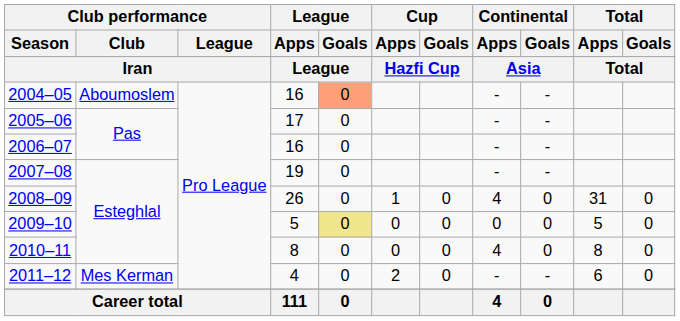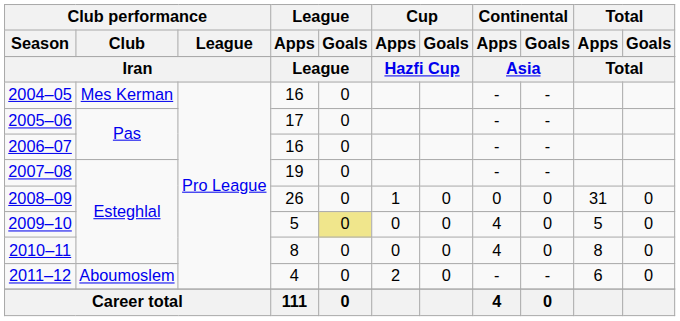 <table class="wikitable" style="text-align:center">
 <tr>
 <th colspan=3>Club performance</th>
 <th colspan=2>League</th>
 <th colspan=2>Cup</th>
 <th colspan=2>Continental</th>
 <th colspan=2>Total</th>
 </tr>
 <tr>
 <th>Season</th>
 <th>Club</th>
 <th>League</th>
 <th>Apps</th>
 <th>Goals</th>
 <th>Apps</th>
 <th>Goals</th>
 <th>Apps</th>
 <th>Goals</th>
 <th>Apps</th>
 <th>Goals</th>
 </tr>
 <tr>
 </tr>
 <tr>
 <th colspan=3>Iran</th>
 <th colspan=2>League</th>
 <th colspan=2><a href='#'>Hazfi Cup</a></th>
 <th colspan=2><a href='#'>Asia</a></th>
 <th colspan=2>Total</th>
 </tr>
 <tr>
 <td><a href='#'>2004–05</a></td>
-<td rowspan="1"><a href='#'>Aboumoslem</a></td>
+<td rowspan="1"><a href='#'>Mes Kerman</a></td>
 <td rowspan="8"><a href='#'>Pro League</a></td>
 <td>16</td>
-<td style="background: lightsalmon;">0</td>
+<td>0</td>
 <td></td>
 <td></td>
 <td>-</td>
 <td>-</td>
 <td></td>
 <td></td>
 </tr>
 <tr>
 <td><a href='#'>2005–06</a></td>
 <td rowspan="2"><a href='#'>Pas</a></td>
 <td>17</td>
 <td>0</td>
 <td></td>
 <td></td>
 <td>-</td>
 <td>-</td>
 <td></td>
 <td></td>
 </tr>
 <tr>
 <td><a href='#'>2006–07</a></td>
 <td>16</td>
 <td>0</td>
 <td></td>
 <td></td>
 <td>-</td>
 <td>-</td>
 <td></td>
 <td></td>
 </tr>
 <tr>
 <td><a href='#'>2007–08</a></td>
 <td rowspan="4"><a href='#'>Esteghlal</a></td>
 <td>19</td>
 <td>0</td>
 <td></td>
 <td></td>
 <td>-</td>
 <td>-</td>
 <td></td>
 <td></td>
 </tr>
 <tr>
 <td><a href='#'>2008–09</a></td>
 <td>26</td>
 <td>0</td>
 <td>1</td>
 <td>0</td>
-<td>4</td>
+<td>0</td>
 <td>0</td>
 <td>31</td>
 <td>0</td>
 </tr>
 <tr>
 <td><a href='#'>2009–10</a></td>
 <td>5</td>
 <td style="background: khaki;">0</td>
 <td>0</td>
 <td>0</td>
-<td>0</td>
+<td>4</td>
 <td>0</td>
 <td>5</td>
 <td>0</td>
 </tr>
 <tr>
 <td><a href='#'>2010–11</a></td>
 <td>8</td>
 <td>0</td>
 <td>0</td>
 <td>0</td>
 <td>4</td>
 <td>0</td>
 <td>8</td>
 <td>0</td>
 </tr>
 <tr>
 <td><a href='#'>2011–12</a></td>
-<td rowspan="1"><a href='#'>Mes Kerman</a></td>
+<td rowspan="1"><a href='#'>Aboumoslem</a></td>
 <td>4</td>
 <td>0</td>
 <td>2</td>
 <td>0</td>
 <td>-</td>
 <td>-</td>
 <td>6</td>
 <td>0</td>
 </tr>
 <tr>
 </tr>
 <tr>
 <th colspan=3>Career total</th>
 <th>111</th>
 <th>0</th>
 <th></th>
 <th></th>
 <th>4</th>
 <th>0</th>
 <th></th>
 <th></th>
 </tr>
 </table>
